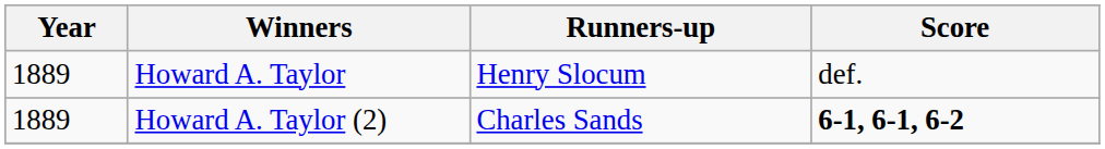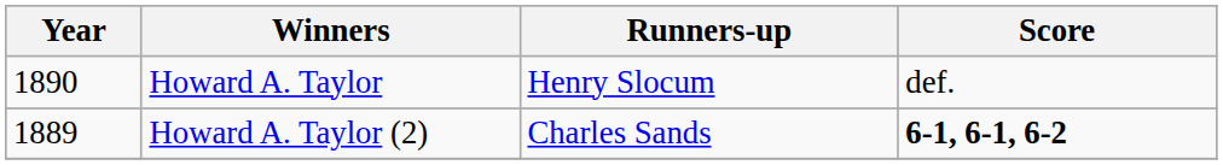 <table class="wikitable sortable">
 <tr>
 <th style="width:60px;">Year</th>
 <th style="width:180px;">Winners</th>
 <th style="width:180px;">Runners-up</th>
 <th style="width:150px;">Score</th>
 </tr>
 <tr>
-<td>1889</td>
+<td>1890</td>
 <td> <a href='#'>Howard A. Taylor</a></td>
 <td> <a href='#'>Henry Slocum</a></td>
 <td>def.</td>
 </tr>
 <tr>
 <td>1889</td>
 <td> <a href='#'>Howard A. Taylor</a> (2)</td>
 <td> <a href='#'>Charles Sands</a></td>
 <td><strong>6-1, 6-1, 6-2</strong></td>
 </tr>
 <tr>
 </tr>
 </table>
